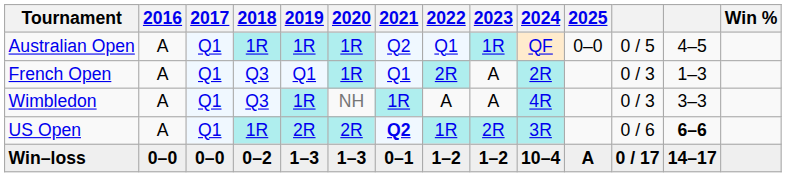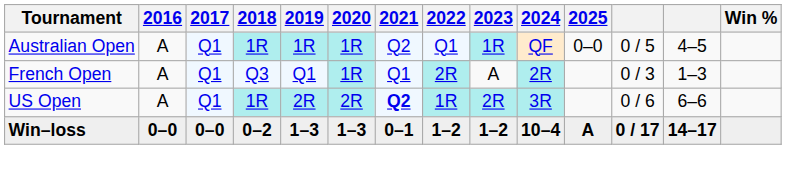 <table class="wikitable nowrap" style=text-align:center>
 <tr>
 <th>Tournament</th>
 <th><a href='#'>2016</a></th>
 <th><a href='#'>2017</a></th>
 <th><a href='#'>2018</a></th>
 <th><a href='#'>2019</a></th>
 <th><a href='#'>2020</a></th>
 <th><a href='#'>2021</a></th>
 <th><a href='#'>2022</a></th>
 <th><a href='#'>2023</a></th>
 <th><a href='#'>2024</a></th>
 <th><a href='#'>2025</a></th>
 <th></th>
 <th></th>
 <th>Win %</th>
 </tr>
 <tr>
 <td align=left><a href='#'>Australian Open</a></td>
 <td>A</td>
 <td style=background:#f0f8ff><a href='#'>Q1</a></td>
 <td style=background:#afeeee><a href='#'>1R</a></td>
 <td style=background:#afeeee><a href='#'>1R</a></td>
 <td style=background:#afeeee><a href='#'>1R</a></td>
 <td style=background:#f0f8ff><a href='#'>Q2</a></td>
 <td style=background:#f0f8ff><a href='#'>Q1</a></td>
 <td style=background:#afeeee><a href='#'>1R</a></td>
 <td style=background:#ffebcd><a href='#'>QF</a></td>
 <td>0–0</td>
 <td>0 / 5</td>
 <td>4–5</td>
 <td></td>
 </tr>
 <tr>
 <td align=left><a href='#'>French Open</a></td>
 <td>A</td>
 <td style=background:#f0f8ff><a href='#'>Q1</a></td>
 <td style=background:#f0f8ff><a href='#'>Q3</a></td>
 <td style=background:#f0f8ff><a href='#'>Q1</a></td>
 <td style=background:#afeeee><a href='#'>1R</a></td>
 <td style=background:#f0f8ff><a href='#'>Q1</a></td>
 <td style=background:#afeeee><a href='#'>2R</a></td>
 <td>A</td>
 <td style=background:#afeeee><a href='#'>2R</a></td>
 <td></td>
 <td>0 / 3</td>
 <td>1–3</td>
 <td></td>
 </tr>
 <tr>
-<td align=left><a href='#'>Wimbledon</a></td>
-<td>A</td>
-<td style=background:#f0f8ff><a href='#'>Q1</a></td>
-<td style=background:#f0f8ff><a href='#'>Q3</a></td>
-<td style=background:#afeeee><a href='#'>1R</a></td>
-<td style=color:#767676>NH</td>
-<td style=background:#afeeee><a href='#'>1R</a></td>
-<td>A</td>
-<td>A</td>
-<td style=background:#afeeee><a href='#'>4R</a></td>
-<td></td>
-<td>0 / 3</td>
-<td>3–3</td>
-<td></td>
-</tr>
-<tr>
 <td align=left><a href='#'>US Open</a></td>
 <td>A</td>
 <td style=background:#f0f8ff><a href='#'>Q1</a></td>
 <td style=background:#afeeee><a href='#'>1R</a></td>
 <td style=background:#afeeee><a href='#'>2R</a></td>
 <td style=background:#afeeee><a href='#'>2R</a></td>
 <td style=background:#f0f8ff><strong><a href='#'>Q2</a></strong></td>
 <td style=background:#afeeee><a href='#'>1R</a></td>
 <td style=background:#afeeee><a href='#'>2R</a></td>
 <td style=background:#afeeee><a href='#'>3R</a></td>
 <td></td>
 <td>0 / 6</td>
-<td><strong>6–6</strong></td>
+<td>6–6</td>
 <td></td>
 </tr>
 <tr style=background:#efefef;font-weight:bold>
 <td style=text-align:left>Win–loss</td>
 <td>0–0</td>
 <td>0–0</td>
 <td>0–2</td>
 <td>1–3</td>
 <td>1–3</td>
 <td>0–1</td>
 <td>1–2</td>
 <td>1–2</td>
 <td>10–4</td>
 <td>A</td>
 <td>0 / 17</td>
 <td>14–17</td>
 <td></td>
 </tr>
 </table>
